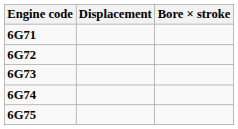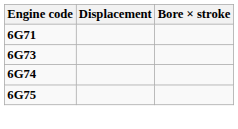 <table class="wikitable">
 <tr>
 <th>Engine code</th>
 <th>Displacement</th>
 <th>Bore × stroke</th>
 </tr>
 <tr>
 <td><strong>6G71</strong></td>
-<td></td>
-<td></td>
-</tr>
-<tr>
-<td><strong>6G72</strong></td>
 <td></td>
 <td></td>
 </tr>
 <tr>
 <td><strong>6G73</strong></td>
 <td></td>
 <td></td>
 </tr>
 <tr>
 <td><strong>6G74</strong></td>
 <td></td>
 <td></td>
 </tr>
 <tr>
 <td><strong>6G75</strong></td>
 <td></td>
 <td></td>
 </tr>
 </table>
